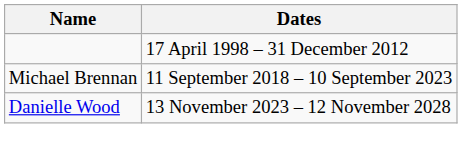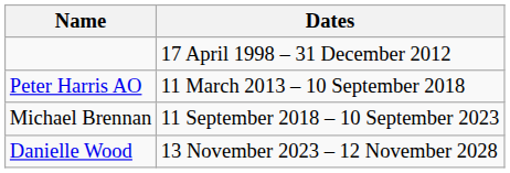 <table class="wikitable">
 <tr>
 <th>Name</th>
 <th>Dates</th>
 </tr>
 <tr>
 <td></td>
 <td>17 April 1998 – 31 December 2012</td>
 </tr>
 <tr>
+<td><a href='#'>Peter Harris AO</a></td>
+<td>11 March 2013 – 10 September 2018</td>
+</tr>
+<tr>
 <td>Michael Brennan</td>
 <td>11 September 2018 – 10 September 2023</td>
 </tr>
 <tr>
 <td><a href='#'>Danielle Wood</a></td>
 <td>13 November 2023 – 12 November 2028</td>
 </tr>
 </table>
